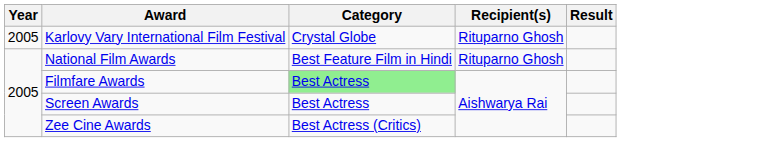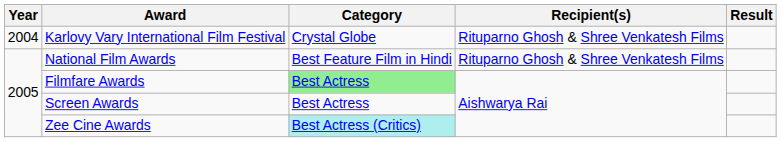 <table class="wikitable plainrowheaders sortable">
 <tr>
 <th scope="col">Year</th>
 <th scope="col">Award</th>
 <th scope="col">Category</th>
 <th scope="col">Recipient(s)</th>
 <th scope="col">Result</th>
 </tr>
 <tr>
-<td>2005</td>
+<td>2004</td>
 <td><a href='#'>Karlovy Vary International Film Festival</a></td>
 <td><a href='#'>Crystal Globe</a></td>
-<td><a href='#'>Rituparno Ghosh</a></td>
+<td><a href='#'>Rituparno Ghosh</a> & <a href='#'>Shree Venkatesh Films</a></td>
 <td></td>
 </tr>
 <tr>
 <td rowspan="4">2005</td>
 <td><a href='#'>National Film Awards</a></td>
 <td><a href='#'>Best Feature Film in Hindi</a></td>
-<td><a href='#'>Rituparno Ghosh</a></td>
+<td><a href='#'>Rituparno Ghosh</a> & <a href='#'>Shree Venkatesh Films</a></td>
 <td></td>
 </tr>
 <tr>
 <td><a href='#'>Filmfare Awards</a></td>
 <td style="background: lightgreen;"><a href='#'>Best Actress</a></td>
 <td rowspan="3"><a href='#'>Aishwarya Rai</a></td>
 <td></td>
 </tr>
 <tr>
 <td><a href='#'>Screen Awards</a></td>
 <td><a href='#'>Best Actress</a></td>
 <td></td>
 </tr>
 <tr>
 <td><a href='#'>Zee Cine Awards</a></td>
-<td><a href='#'>Best Actress (Critics)</a></td>
+<td style="background: paleturquoise;"><a href='#'>Best Actress (Critics)</a></td>
 <td></td>
 </tr>
 </table>
